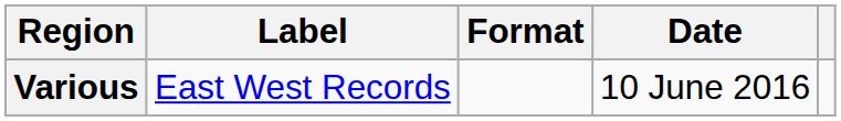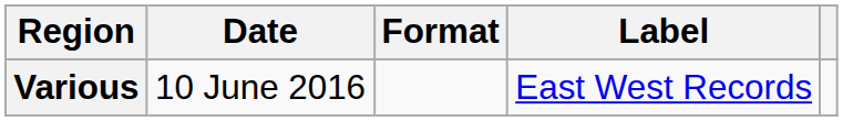 <table class="wikitable plainrowheaders">
 <tr>
 <th scope="col">Region</th>
+<th scope="col">Date</th>
+<th scope="col">Format</th>
 <th scope="col">Label</th>
-<th scope="col">Format</th>
-<th scope="col">Date</th>
 <th scope="col"></th>
 </tr>
 <tr>
 <th scope="row">Various</th>
+<td>10 June 2016</td>
+<td></td>
 <td><a href='#'>East West Records</a></td>
-<td></td>
-<td>10 June 2016</td>
 <td align="center"></td>
 </tr>
 </table>
